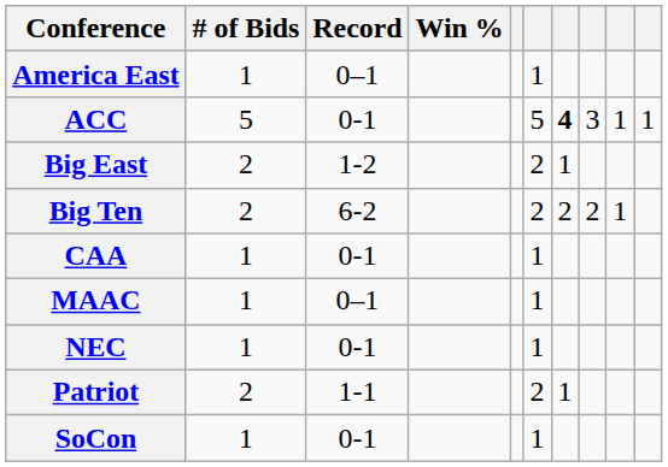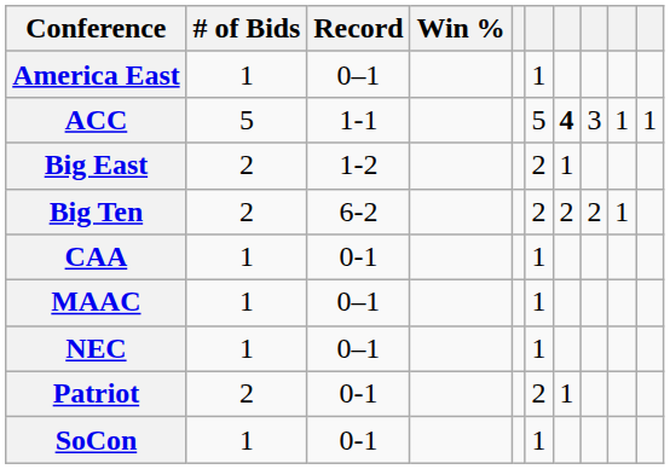 <table class="wikitable sortable plainrowheaders" style="text-align:center">
 <tr>
 <th scope="col">Conference</th>
 <th scope="col"># of Bids</th>
 <th scope="col">Record</th>
 <th scope="col">Win %</th>
 <th scope="col"></th>
 <th scope="col"></th>
 <th scope="col"></th>
 <th scope="col"></th>
 <th scope="col"></th>
 <th scope="col"></th>
 </tr>
 <tr>
 <th scope="row"><a href='#'>America East</a></th>
 <td>1</td>
 <td>0–1</td>
 <td></td>
 <td></td>
 <td>1</td>
 <td></td>
 <td></td>
 <td></td>
 <td></td>
 </tr>
 <tr>
 <th scope="row"><a href='#'>ACC</a></th>
 <td>5</td>
-<td>0-1</td>
+<td>1-1</td>
 <td></td>
 <td></td>
 <td>5</td>
 <td><strong>4</strong></td>
 <td>3</td>
 <td>1</td>
 <td>1</td>
 </tr>
 <tr>
 <th scope="row"><a href='#'>Big East</a></th>
 <td>2</td>
 <td>1-2</td>
 <td></td>
 <td></td>
 <td>2</td>
 <td>1</td>
 <td></td>
 <td></td>
 <td></td>
 </tr>
 <tr>
 <th scope="row"><a href='#'>Big Ten</a></th>
 <td>2</td>
 <td>6-2</td>
 <td></td>
 <td></td>
 <td>2</td>
 <td>2</td>
 <td>2</td>
 <td>1</td>
 <td></td>
 </tr>
 <tr>
 <th scope="row"><a href='#'>CAA</a></th>
 <td>1</td>
 <td>0-1</td>
 <td></td>
 <td></td>
 <td>1</td>
 <td></td>
 <td></td>
 <td></td>
 <td></td>
 </tr>
 <tr>
 <th scope="row"><a href='#'>MAAC</a></th>
 <td>1</td>
 <td>0–1</td>
 <td></td>
 <td></td>
 <td>1</td>
 <td></td>
 <td></td>
 <td></td>
 <td></td>
 </tr>
 <tr>
 <th scope="row"><a href='#'>NEC</a></th>
 <td>1</td>
-<td>0-1</td>
+<td>0–1</td>
 <td></td>
 <td></td>
 <td>1</td>
 <td></td>
 <td></td>
 <td></td>
 <td></td>
 </tr>
 <tr>
 <th scope="row"><a href='#'>Patriot</a></th>
 <td>2</td>
-<td>1-1</td>
+<td>0-1</td>
 <td></td>
 <td></td>
 <td>2</td>
 <td>1</td>
 <td></td>
 <td></td>
 <td></td>
 </tr>
 <tr>
 <th scope="row"><a href='#'>SoCon</a></th>
 <td>1</td>
 <td>0-1</td>
 <td></td>
 <td></td>
 <td>1</td>
 <td></td>
 <td></td>
 <td></td>
 <td></td>
 </tr>
 </table>
